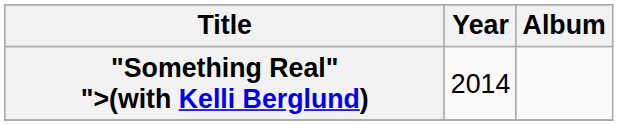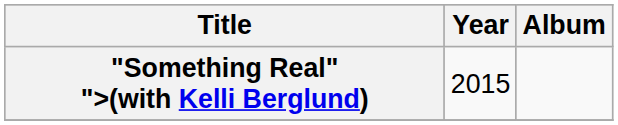 <table class="wikitable plainrowheaders" style="text-align:center;" border="1">
 <tr>
 <th scope="col" style="width:16em;">Title</th>
 <th scope="col">Year</th>
 <th scope="col">Album</th>
 </tr>
 <tr>
 <th scope="row">"Something Real"<br><span>">(with <a href='#'>Kelli Berglund</a>)</span></th>
-<td>2014</td>
+<td>2015</td>
 <td></td>
 </tr>
 <tr>
 </tr>
 </table>
